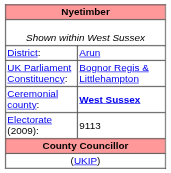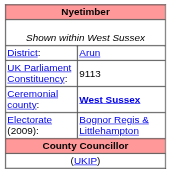 <table class="vcard" border=1 cellpadding=2 cellspacing=0 align=right width=260 style=margin-left:0.5em;>
 <tr>
 <th class="fn org" colspan=2 align=center bgcolor="#ff9999"><strong>Nyetimber</strong></th>
 </tr>
 <tr>
 <td colspan=2 align=center><br><em>Shown within West Sussex</em></td>
 </tr>
 <tr class="note">
 <td width="45%"><a href='#'>District</a>:</td>
 <td><a href='#'>Arun</a></td>
 </tr>
 <tr class="note">
 <td><a href='#'>UK Parliament Constituency</a>:</td>
-<td><a href='#'>Bognor Regis & Littlehampton</a></td>
+<td>9113</td>
 </tr>
 <tr class="note">
 <td><a href='#'>Ceremonial county</a>:</td>
 <td><strong><a href='#'>West Sussex</a></strong></td>
 </tr>
 <tr class="note">
 <td><a href='#'>Electorate</a> (2009):</td>
-<td>9113</td>
+<td><a href='#'>Bognor Regis & Littlehampton</a></td>
 </tr>
 <tr>
 <th colspan=2 align=center bgcolor="#ff9999">County Councillor</th>
 </tr>
 <tr>
 <td colspan=2 align=center> (<a href='#'>UKIP</a>)</td>
 </tr>
 </table>
